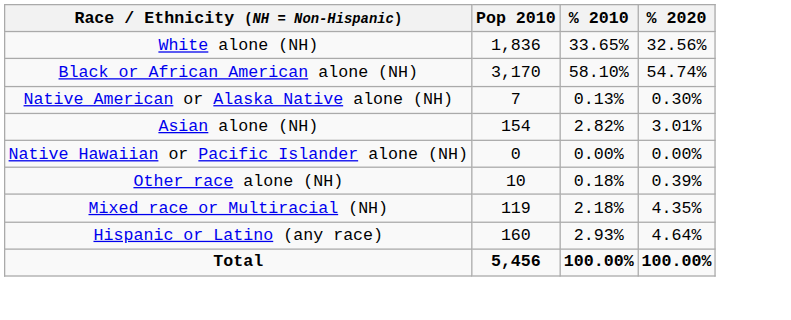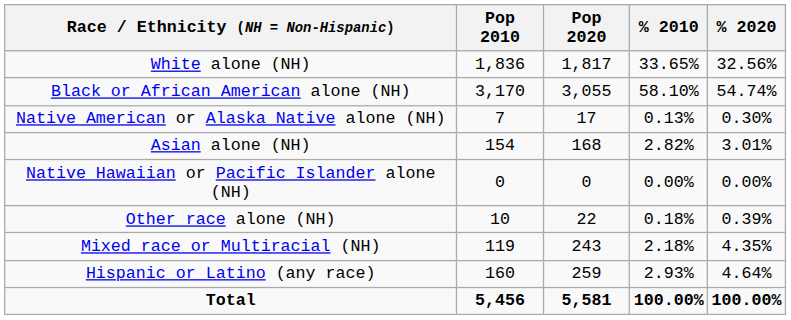 <table class="wikitable" style="text-align:center;">
 <tr>
 <th>Race / Ethnicity <small>(<em>NH = Non-Hispanic</em>)</small></th>
 <th>Pop 2010</th>
+<th>Pop 2020</th>
 <th>% 2010</th>
 <th>% 2020</th>
 </tr>
 <tr>
 <td><a href='#'>White</a> alone (NH)</td>
 <td>1,836</td>
+<td>1,817</td>
 <td>33.65%</td>
 <td>32.56%</td>
 </tr>
 <tr>
 <td><a href='#'>Black or African American</a> alone (NH)</td>
 <td>3,170</td>
+<td>3,055</td>
 <td>58.10%</td>
 <td>54.74%</td>
 </tr>
 <tr>
 <td><a href='#'>Native American</a> or <a href='#'>Alaska Native</a> alone (NH)</td>
 <td>7</td>
+<td>17</td>
 <td>0.13%</td>
 <td>0.30%</td>
 </tr>
 <tr>
 <td><a href='#'>Asian</a> alone (NH)</td>
 <td>154</td>
+<td>168</td>
 <td>2.82%</td>
 <td>3.01%</td>
 </tr>
 <tr>
 <td><a href='#'>Native Hawaiian</a> or <a href='#'>Pacific Islander</a> alone (NH)</td>
+<td>0</td>
 <td>0</td>
 <td>0.00%</td>
 <td>0.00%</td>
 </tr>
 <tr>
 <td><a href='#'>Other race</a> alone (NH)</td>
 <td>10</td>
+<td>22</td>
 <td>0.18%</td>
 <td>0.39%</td>
 </tr>
 <tr>
 <td><a href='#'>Mixed race or Multiracial</a> (NH)</td>
 <td>119</td>
+<td>243</td>
 <td>2.18%</td>
 <td>4.35%</td>
 </tr>
 <tr>
 <td><a href='#'>Hispanic or Latino</a> (any race)</td>
 <td>160</td>
+<td>259</td>
 <td>2.93%</td>
 <td>4.64%</td>
 </tr>
 <tr>
 <td><strong>Total</strong></td>
 <td><strong>5,456</strong></td>
+<td><strong>5,581</strong></td>
 <td><strong>100.00%</strong></td>
 <td><strong>100.00%</strong></td>
 </tr>
 </table>
